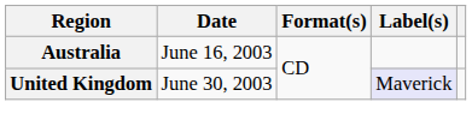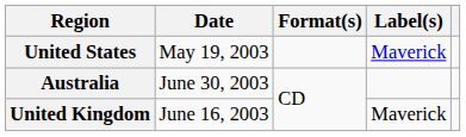 <table class="wikitable plainrowheaders">
 <tr>
 <th scope="col">Region</th>
 <th scope="col">Date</th>
 <th scope="col">Format(s)</th>
 <th scope="col">Label(s)</th>
 <th scope="col"></th>
 </tr>
 <tr>
+<th scope="row">United States</th>
+<td>May 19, 2003</td>
+<td></td>
+<td><a href='#'>Maverick</a></td>
+<td></td>
+</tr>
+<tr>
 <th scope="row">Australia</th>
-<td>June 16, 2003</td>
+<td>June 30, 2003</td>
 <td rowspan="2">CD</td>
 <td></td>
 <td></td>
 </tr>
 <tr>
 <th scope="row">United Kingdom</th>
-<td>June 30, 2003</td>
-<td style="background: lavender;">Maverick</td>
+<td>June 16, 2003</td>
+<td>Maverick</td>
 <td></td>
 </tr>
 </table>
